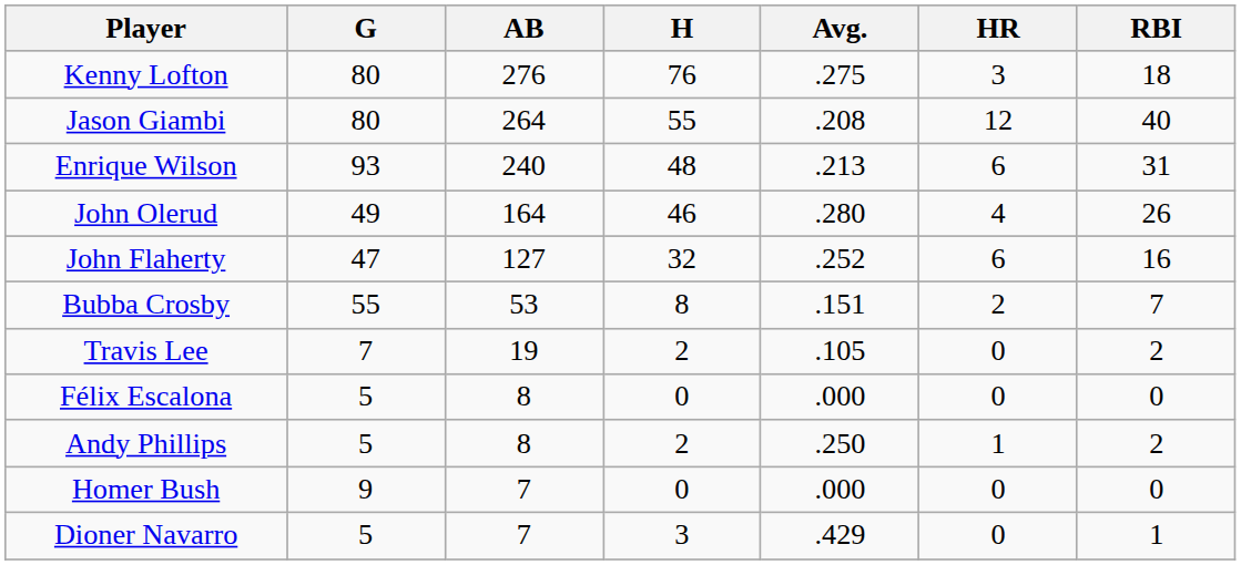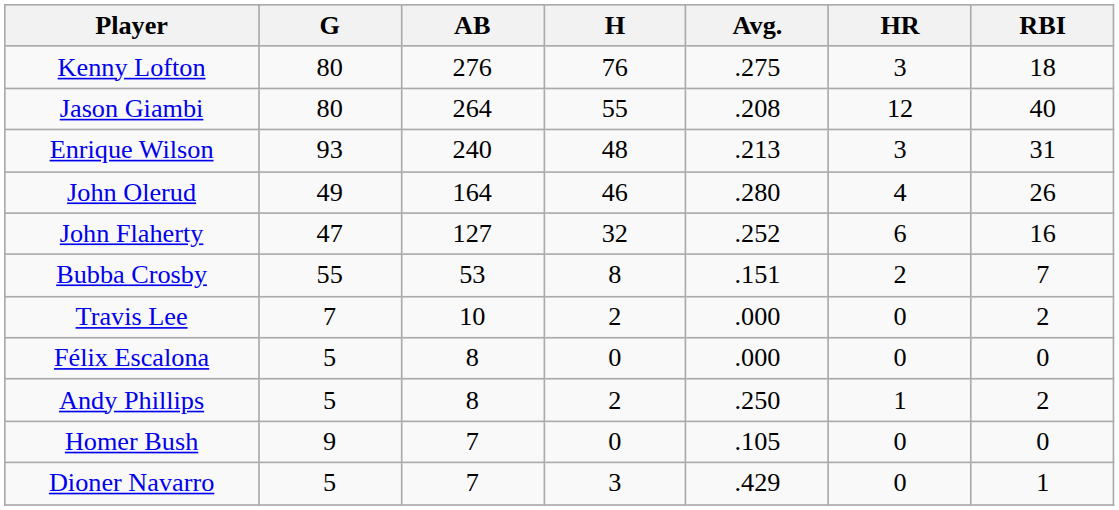 <table class="wikitable sortable">
 <tr>
 <th width="16%">Player</th>
 <th width="9%">G</th>
 <th width="9%">AB</th>
 <th width="9%">H</th>
 <th width="9%">Avg.</th>
 <th width="9%">HR</th>
 <th width="9%">RBI</th>
 </tr>
 <tr align=center>
 <td><a href='#'>Kenny Lofton</a></td>
 <td>80</td>
 <td>276</td>
 <td>76</td>
 <td>.275</td>
 <td>3</td>
 <td>18</td>
 </tr>
 <tr align=center>
 <td><a href='#'>Jason Giambi</a></td>
 <td>80</td>
 <td>264</td>
 <td>55</td>
 <td>.208</td>
 <td>12</td>
 <td>40</td>
 </tr>
 <tr align=center>
 <td><a href='#'>Enrique Wilson</a></td>
 <td>93</td>
 <td>240</td>
 <td>48</td>
 <td>.213</td>
-<td>6</td>
+<td>3</td>
 <td>31</td>
 </tr>
 <tr align=center>
 <td><a href='#'>John Olerud</a></td>
 <td>49</td>
 <td>164</td>
 <td>46</td>
 <td>.280</td>
 <td>4</td>
 <td>26</td>
 </tr>
 <tr align=center>
 <td><a href='#'>John Flaherty</a></td>
 <td>47</td>
 <td>127</td>
 <td>32</td>
 <td>.252</td>
 <td>6</td>
 <td>16</td>
 </tr>
 <tr align=center>
 <td><a href='#'>Bubba Crosby</a></td>
 <td>55</td>
 <td>53</td>
 <td>8</td>
 <td>.151</td>
 <td>2</td>
 <td>7</td>
 </tr>
 <tr align=center>
 <td><a href='#'>Travis Lee</a></td>
 <td>7</td>
-<td>19</td>
+<td>10</td>
 <td>2</td>
-<td>.105</td>
+<td>.000</td>
 <td>0</td>
 <td>2</td>
 </tr>
 <tr align=center>
 <td><a href='#'>Félix Escalona</a></td>
 <td>5</td>
 <td>8</td>
 <td>0</td>
 <td>.000</td>
 <td>0</td>
 <td>0</td>
 </tr>
 <tr align=center>
 <td><a href='#'>Andy Phillips</a></td>
 <td>5</td>
 <td>8</td>
 <td>2</td>
 <td>.250</td>
 <td>1</td>
 <td>2</td>
 </tr>
 <tr align=center>
 <td><a href='#'>Homer Bush</a></td>
 <td>9</td>
 <td>7</td>
 <td>0</td>
-<td>.000</td>
+<td>.105</td>
 <td>0</td>
 <td>0</td>
 </tr>
 <tr align=center>
 <td><a href='#'>Dioner Navarro</a></td>
 <td>5</td>
 <td>7</td>
 <td>3</td>
 <td>.429</td>
 <td>0</td>
 <td>1</td>
 </tr>
 </table>
